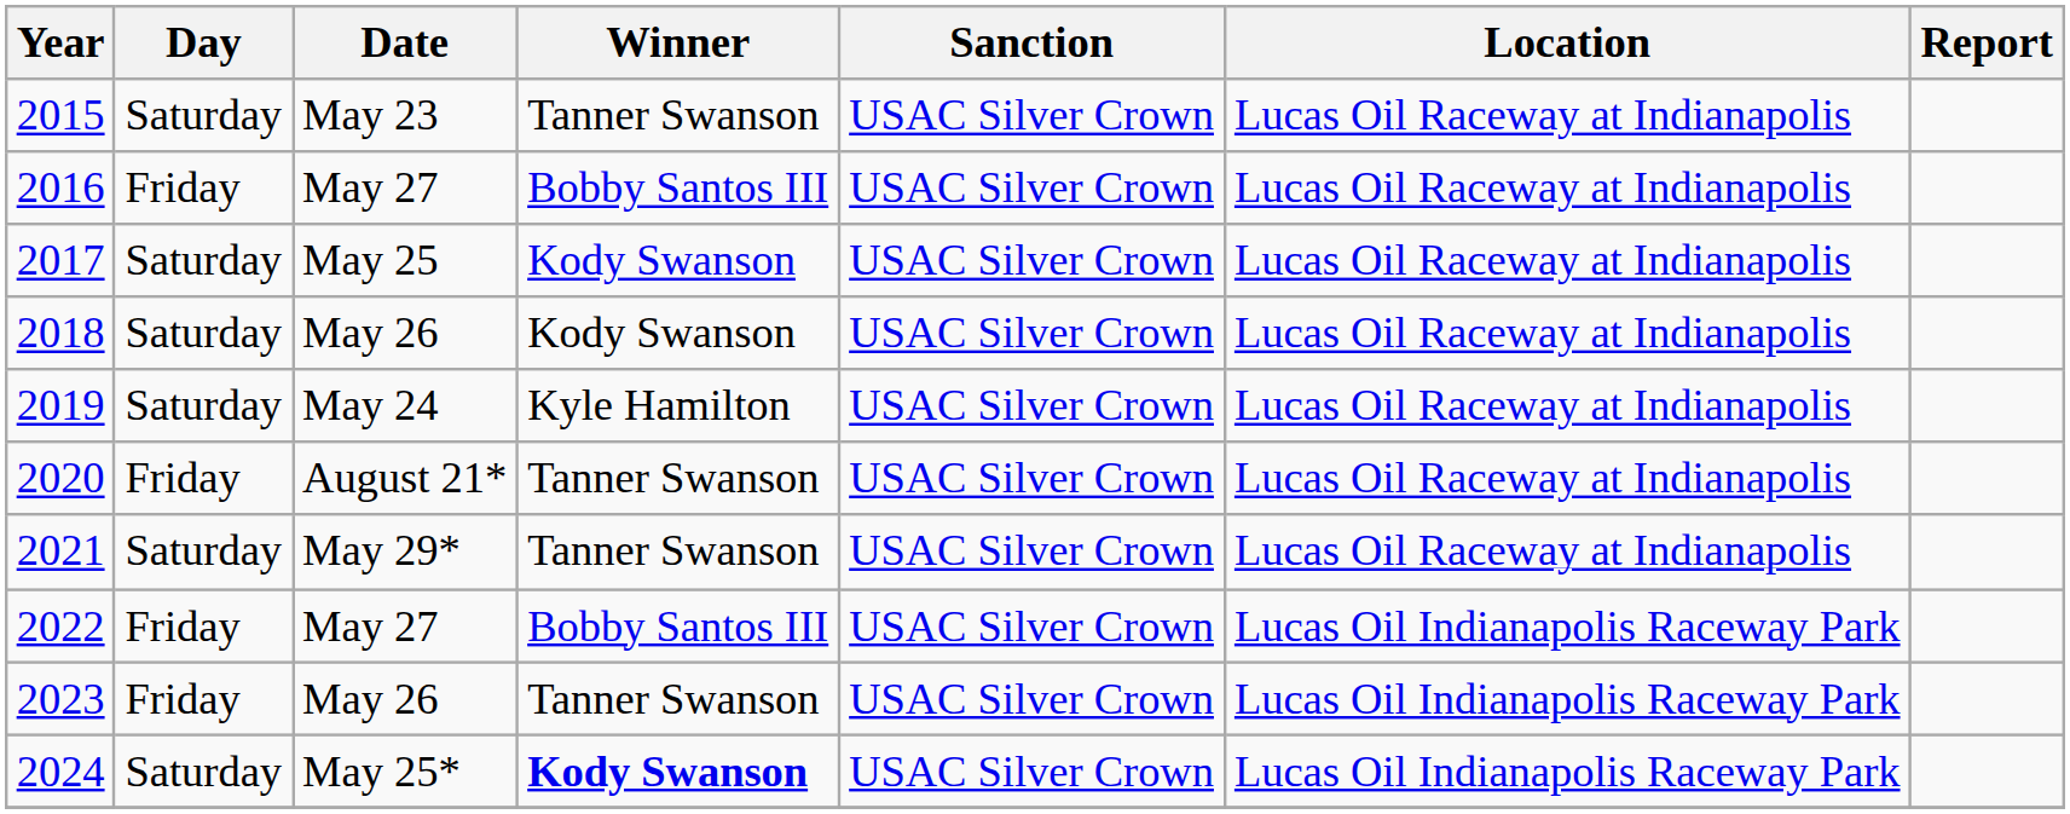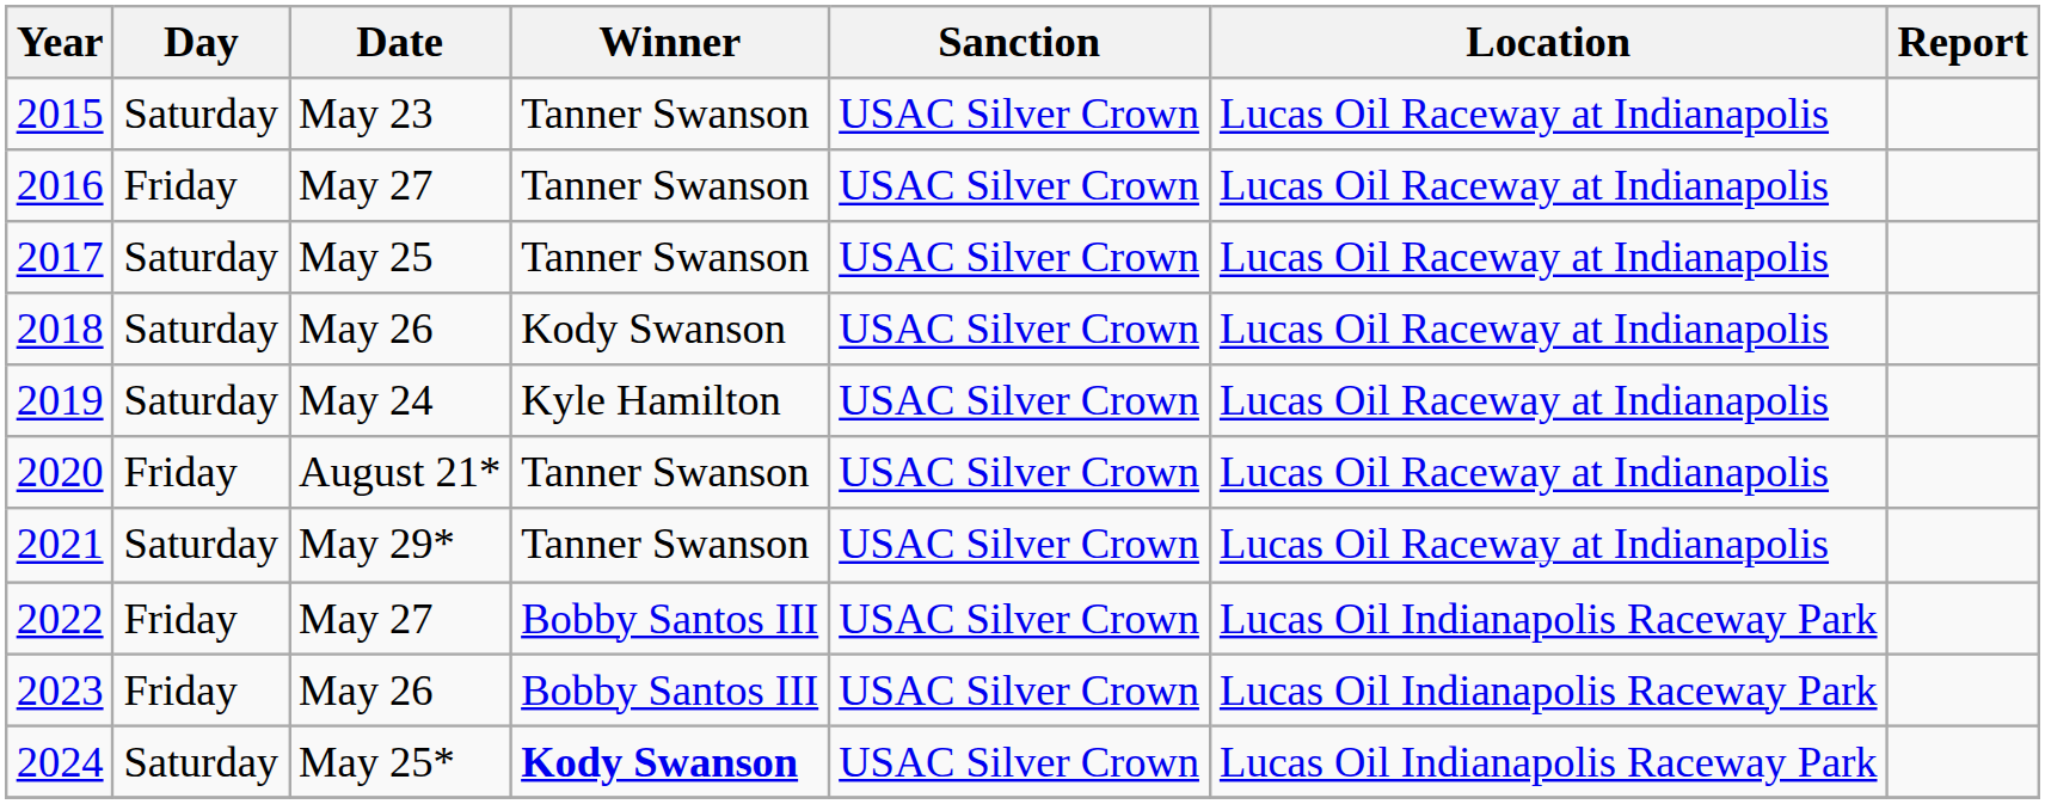 <table class="wikitable" style="font-size: 95%;">
 <tr>
 <th>Year</th>
 <th>Day</th>
 <th>Date</th>
 <th>Winner</th>
 <th>Sanction</th>
 <th>Location</th>
 <th>Report</th>
 </tr>
 <tr>
 <td><a href='#'>2015</a></td>
 <td>Saturday</td>
 <td>May 23</td>
 <td>Tanner Swanson</td>
 <td><a href='#'>USAC Silver Crown</a></td>
 <td><a href='#'>Lucas Oil Raceway at Indianapolis</a></td>
 <td></td>
 </tr>
 <tr>
 <td><a href='#'>2016</a></td>
 <td>Friday</td>
 <td>May 27</td>
-<td><a href='#'>Bobby Santos III</a></td>
+<td>Tanner Swanson</td>
 <td><a href='#'>USAC Silver Crown</a></td>
 <td><a href='#'>Lucas Oil Raceway at Indianapolis</a></td>
 <td align=center></td>
 </tr>
 <tr>
 <td><a href='#'>2017</a></td>
 <td>Saturday</td>
 <td>May 25</td>
-<td><a href='#'>Kody Swanson</a></td>
+<td>Tanner Swanson</td>
 <td><a href='#'>USAC Silver Crown</a></td>
 <td><a href='#'>Lucas Oil Raceway at Indianapolis</a></td>
 <td align=center></td>
 </tr>
 <tr>
 <td><a href='#'>2018</a></td>
 <td>Saturday</td>
 <td>May 26</td>
 <td>Kody Swanson</td>
 <td><a href='#'>USAC Silver Crown</a></td>
 <td><a href='#'>Lucas Oil Raceway at Indianapolis</a></td>
 <td align=center></td>
 </tr>
 <tr>
 <td><a href='#'>2019</a></td>
 <td>Saturday</td>
 <td>May 24</td>
 <td>Kyle Hamilton</td>
 <td><a href='#'>USAC Silver Crown</a></td>
 <td><a href='#'>Lucas Oil Raceway at Indianapolis</a></td>
 <td align=center></td>
 </tr>
 <tr>
 <td><a href='#'>2020</a></td>
 <td>Friday</td>
 <td>August 21*</td>
 <td>Tanner Swanson</td>
 <td><a href='#'>USAC Silver Crown</a></td>
 <td><a href='#'>Lucas Oil Raceway at Indianapolis</a></td>
 <td align=center></td>
 </tr>
 <tr>
 <td><a href='#'>2021</a></td>
 <td>Saturday</td>
 <td>May 29*</td>
 <td>Tanner Swanson</td>
 <td><a href='#'>USAC Silver Crown</a></td>
 <td><a href='#'>Lucas Oil Raceway at Indianapolis</a></td>
 <td align=center></td>
 </tr>
 <tr>
 <td><a href='#'>2022</a></td>
 <td>Friday</td>
 <td>May 27</td>
 <td><a href='#'>Bobby Santos III</a></td>
 <td><a href='#'>USAC Silver Crown</a></td>
 <td><a href='#'>Lucas Oil Indianapolis Raceway Park</a></td>
 <td align="center"></td>
 </tr>
 <tr>
 <td><a href='#'>2023</a></td>
 <td>Friday</td>
 <td>May 26</td>
-<td>Tanner Swanson</td>
+<td><a href='#'>Bobby Santos III</a></td>
 <td><a href='#'>USAC Silver Crown</a></td>
 <td><a href='#'>Lucas Oil Indianapolis Raceway Park</a></td>
 <td></td>
 </tr>
 <tr>
 <td><a href='#'>2024</a></td>
 <td>Saturday</td>
 <td>May 25*</td>
 <td><strong><a href='#'>Kody Swanson</a></strong></td>
 <td><a href='#'>USAC Silver Crown</a></td>
 <td><a href='#'>Lucas Oil Indianapolis Raceway Park</a></td>
 <td></td>
 </tr>
 <tr>
 </tr>
 </table>
